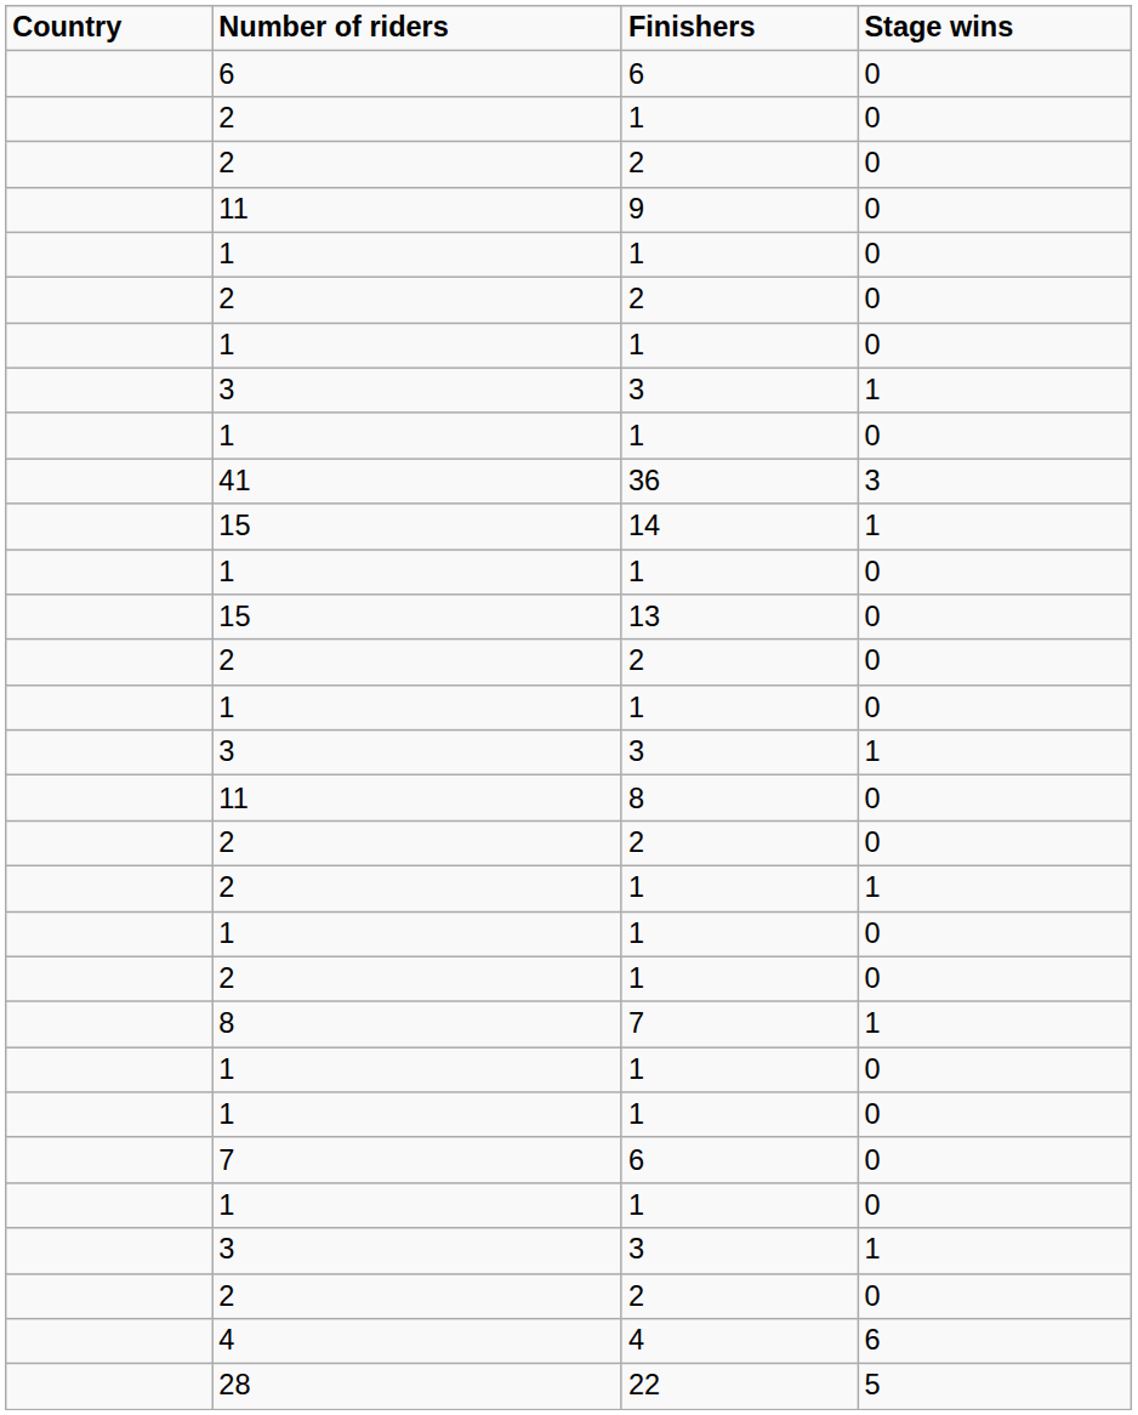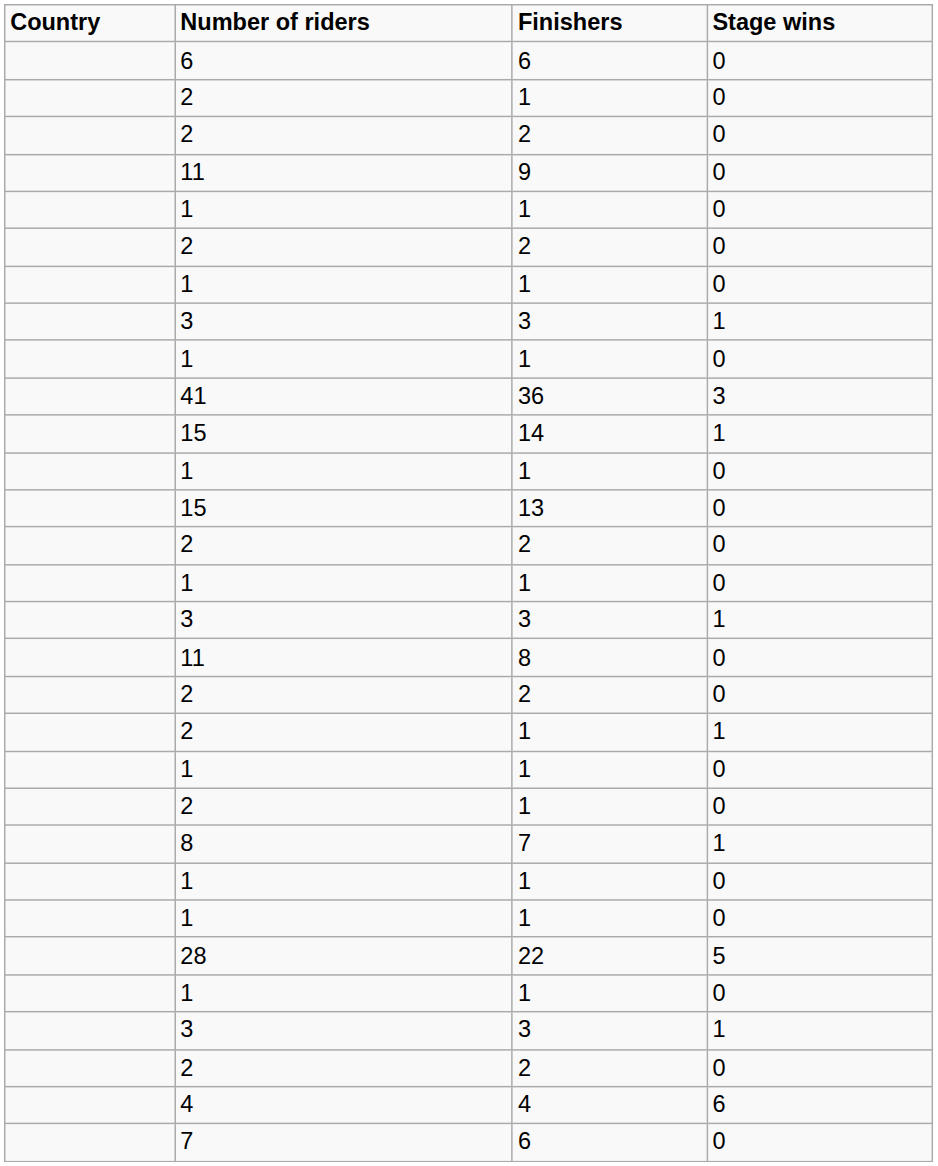 <table class="wikitable sortable" style="width:50%">
 <tr>
 <td><strong>Country</strong></td>
 <td><strong>Number of riders</strong></td>
 <td><strong>Finishers</strong></td>
 <td><strong>Stage wins</strong></td>
 </tr>
 <tr>
 <td></td>
 <td>6</td>
 <td>6</td>
 <td>0</td>
 </tr>
 <tr>
 <td></td>
 <td>2</td>
 <td>1</td>
 <td>0</td>
 </tr>
 <tr>
 <td></td>
 <td>2</td>
 <td>2</td>
 <td>0</td>
 </tr>
 <tr>
 <td></td>
 <td>11</td>
 <td>9</td>
 <td>0</td>
 </tr>
 <tr>
 <td></td>
 <td>1</td>
 <td>1</td>
 <td>0</td>
 </tr>
 <tr>
 <td></td>
 <td>2</td>
 <td>2</td>
 <td>0</td>
 </tr>
 <tr>
 <td></td>
 <td>1</td>
 <td>1</td>
 <td>0</td>
 </tr>
 <tr>
 <td></td>
 <td>3</td>
 <td>3</td>
 <td>1</td>
 </tr>
 <tr>
 <td></td>
 <td>1</td>
 <td>1</td>
 <td>0</td>
 </tr>
 <tr>
 <td></td>
 <td>41</td>
 <td>36</td>
 <td>3</td>
 </tr>
 <tr>
 <td></td>
 <td>15</td>
 <td>14</td>
 <td>1</td>
 </tr>
 <tr>
 <td></td>
 <td>1</td>
 <td>1</td>
 <td>0</td>
 </tr>
 <tr>
 <td></td>
 <td>15</td>
 <td>13</td>
 <td>0</td>
 </tr>
 <tr>
 <td></td>
 <td>2</td>
 <td>2</td>
 <td>0</td>
 </tr>
 <tr>
 <td></td>
 <td>1</td>
 <td>1</td>
 <td>0</td>
 </tr>
 <tr>
 <td></td>
 <td>3</td>
 <td>3</td>
 <td>1</td>
 </tr>
 <tr>
 <td></td>
 <td>11</td>
 <td>8</td>
 <td>0</td>
 </tr>
 <tr>
 <td></td>
 <td>2</td>
 <td>2</td>
 <td>0</td>
 </tr>
 <tr>
 <td></td>
 <td>2</td>
 <td>1</td>
 <td>1</td>
 </tr>
 <tr>
 <td></td>
 <td>1</td>
 <td>1</td>
 <td>0</td>
 </tr>
 <tr>
 <td></td>
 <td>2</td>
 <td>1</td>
 <td>0</td>
 </tr>
 <tr>
 <td></td>
 <td>8</td>
 <td>7</td>
 <td>1</td>
 </tr>
 <tr>
 <td></td>
 <td>1</td>
 <td>1</td>
 <td>0</td>
 </tr>
 <tr>
 <td></td>
 <td>1</td>
 <td>1</td>
 <td>0</td>
 </tr>
 <tr>
 <td></td>
-<td>7</td>
-<td>6</td>
-<td>0</td>
+<td>28</td>
+<td>22</td>
+<td>5</td>
 </tr>
 <tr>
 <td></td>
 <td>1</td>
 <td>1</td>
 <td>0</td>
 </tr>
 <tr>
 <td></td>
 <td>3</td>
 <td>3</td>
 <td>1</td>
 </tr>
 <tr>
 <td></td>
 <td>2</td>
 <td>2</td>
 <td>0</td>
 </tr>
 <tr>
 <td></td>
 <td>4</td>
 <td>4</td>
 <td>6</td>
 </tr>
 <tr>
 <td></td>
-<td>28</td>
-<td>22</td>
-<td>5</td>
+<td>7</td>
+<td>6</td>
+<td>0</td>
 </tr>
 </table>
